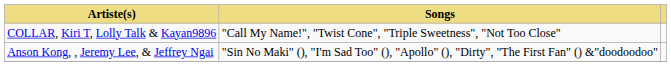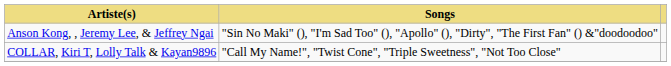 <table class="wikitable">
 <tr>
 <th style="background:#EEDD82">Artiste(s)</th>
 <th style="background:#EEDD82">Songs</th>
 <th style="background:#EEDD82"></th>
 </tr>
 <tr>
+<td><a href='#'>Anson Kong</a>, , <a href='#'>Jeremy Lee</a>,  & <a href='#'>Jeffrey Ngai</a></td>
+<td>"Sin No Maki" (),  "I'm Sad Too" (), "Apollo" (), "Dirty",  "The First Fan" () &"doodoodoo"</td>
+<td></td>
+</tr>
+<tr>
 <td><a href='#'>COLLAR</a>, <a href='#'>Kiri T</a>, <a href='#'>Lolly Talk</a> & <a href='#'>Kayan9896</a></td>
 <td>"Call My Name!", "Twist Cone", "Triple Sweetness", "Not Too Close"</td>
 <td></td>
 </tr>
 <tr>
-<td><a href='#'>Anson Kong</a>, , <a href='#'>Jeremy Lee</a>,  & <a href='#'>Jeffrey Ngai</a></td>
-<td>"Sin No Maki" (),  "I'm Sad Too" (), "Apollo" (), "Dirty",  "The First Fan" () &"doodoodoo"</td>
-<td></td>
-</tr>
-<tr>
 </tr>
 </table>
